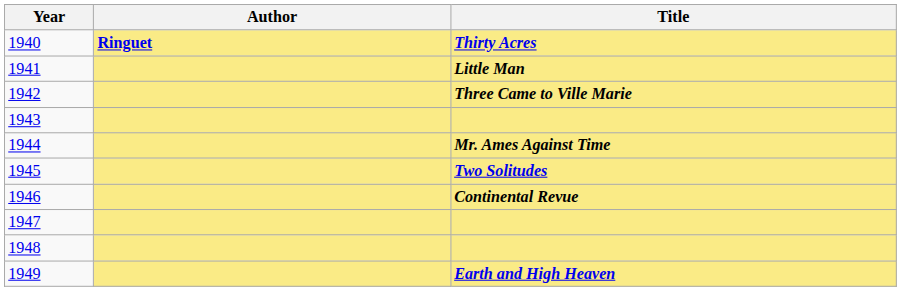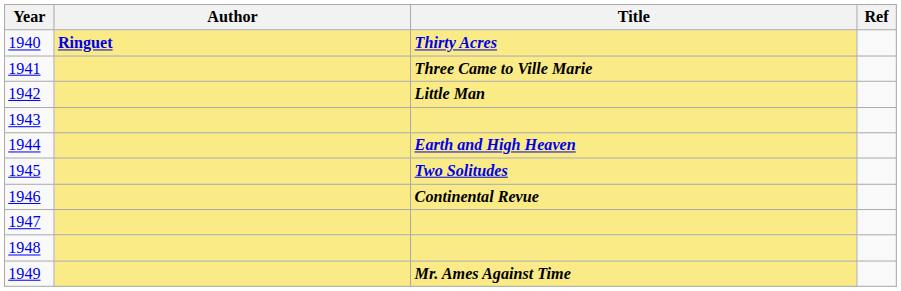 <table class="wikitable sortable mw-collapsible" width="100%">
 <tr>
 <th>Year</th>
 <th width="40%">Author</th>
 <th width="50%">Title</th>
+<th>Ref</th>
 </tr>
 <tr>
 <td><a href='#'>1940</a></td>
 <td style="background:#FAEB86"><strong><a href='#'>Ringuet</a></strong></td>
 <td style="background:#FAEB86"><strong><em><a href='#'>Thirty Acres</a></em></strong></td>
+<td></td>
 </tr>
 <tr>
 <td><a href='#'>1941</a></td>
 <td style="background:#FAEB86"><strong></strong></td>
-<td style="background:#FAEB86"><strong><em>Little Man</em></strong></td>
+<td style="background:#FAEB86"><strong><em>Three Came to Ville Marie</em></strong></td>
+<td></td>
 </tr>
 <tr>
 <td><a href='#'>1942</a></td>
 <td style="background:#FAEB86"><strong></strong></td>
-<td style="background:#FAEB86"><strong><em>Three Came to Ville Marie</em></strong></td>
+<td style="background:#FAEB86"><strong><em>Little Man</em></strong></td>
+<td></td>
 </tr>
 <tr>
 <td><a href='#'>1943</a></td>
 <td style="background:#FAEB86"><strong></strong></td>
 <td style="background:#FAEB86"><strong><em></em></strong></td>
+<td></td>
 </tr>
 <tr>
 <td><a href='#'>1944</a></td>
 <td style="background:#FAEB86"><strong></strong></td>
-<td style="background:#FAEB86"><strong><em>Mr. Ames Against Time</em></strong></td>
+<td style="background:#FAEB86"><strong><em><a href='#'>Earth and High Heaven</a></em></strong></td>
+<td></td>
 </tr>
 <tr>
 <td><a href='#'>1945</a></td>
 <td style="background:#FAEB86"><strong></strong></td>
 <td style="background:#FAEB86"><strong><em><a href='#'>Two Solitudes</a></em></strong></td>
+<td></td>
 </tr>
 <tr>
 <td><a href='#'>1946</a></td>
 <td style="background:#FAEB86"><strong></strong></td>
 <td style="background:#FAEB86"><strong><em>Continental Revue</em></strong></td>
+<td></td>
 </tr>
 <tr>
 <td><a href='#'>1947</a></td>
 <td style="background:#FAEB86"><strong></strong></td>
 <td style="background:#FAEB86"><strong><em></em></strong></td>
+<td></td>
 </tr>
 <tr>
 <td><a href='#'>1948</a></td>
 <td style="background:#FAEB86"><strong></strong></td>
 <td style="background:#FAEB86"><strong><em></em></strong></td>
+<td></td>
 </tr>
 <tr>
 <td><a href='#'>1949</a></td>
 <td style="background:#FAEB86"><strong></strong></td>
-<td style="background:#FAEB86"><strong><em><a href='#'>Earth and High Heaven</a></em></strong></td>
+<td style="background:#FAEB86"><strong><em>Mr. Ames Against Time</em></strong></td>
+<td></td>
 </tr>
 </table>
